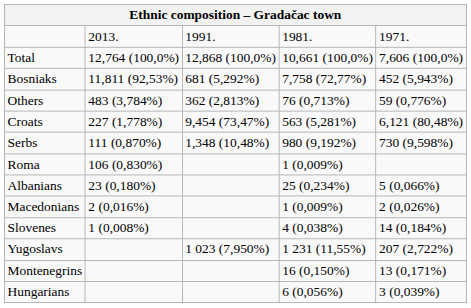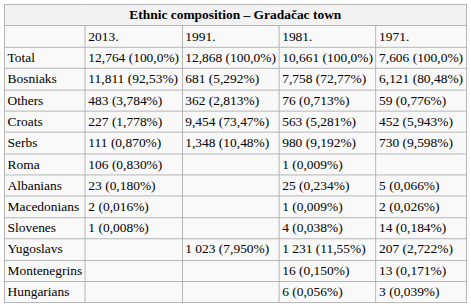 <table class="wikitable">
 <tr>
 <th colspan="8">Ethnic composition – Gradačac town</th>
 </tr>
 <tr>
 <td></td>
 <td>2013.</td>
 <td>1991.</td>
 <td>1981.</td>
 <td>1971.</td>
 </tr>
 <tr>
 <td>Total</td>
 <td>12,764 (100,0%)</td>
 <td>12,868 (100,0%)</td>
 <td>10,661 (100,0%)</td>
 <td>7,606 (100,0%)</td>
 </tr>
 <tr>
 <td>Bosniaks</td>
 <td>11,811 (92,53%)</td>
 <td>681 (5,292%)</td>
 <td>7,758 (72,77%)</td>
-<td>452 (5,943%)</td>
+<td>6,121 (80,48%)</td>
 </tr>
 <tr>
 <td>Others</td>
 <td>483 (3,784%)</td>
 <td>362 (2,813%)</td>
 <td>76 (0,713%)</td>
 <td>59 (0,776%)</td>
 </tr>
 <tr>
 <td>Croats</td>
 <td>227 (1,778%)</td>
 <td>9,454 (73,47%)</td>
 <td>563 (5,281%)</td>
-<td>6,121 (80,48%)</td>
+<td>452 (5,943%)</td>
 </tr>
 <tr>
 <td>Serbs</td>
 <td>111 (0,870%)</td>
 <td>1,348 (10,48%)</td>
 <td>980 (9,192%)</td>
 <td>730 (9,598%)</td>
 </tr>
 <tr>
 <td>Roma</td>
 <td>106 (0,830%)</td>
 <td></td>
 <td>1 (0,009%)</td>
 <td></td>
 </tr>
 <tr>
 <td>Albanians</td>
 <td>23 (0,180%)</td>
 <td></td>
 <td>25 (0,234%)</td>
 <td>5 (0,066%)</td>
 </tr>
 <tr>
 <td>Macedonians</td>
 <td>2 (0,016%)</td>
 <td></td>
 <td>1 (0,009%)</td>
 <td>2 (0,026%)</td>
 </tr>
 <tr>
 <td>Slovenes</td>
 <td>1 (0,008%)</td>
 <td></td>
 <td>4 (0,038%)</td>
 <td>14 (0,184%)</td>
 </tr>
 <tr>
 <td>Yugoslavs</td>
 <td></td>
 <td>1 023 (7,950%)</td>
 <td>1 231 (11,55%)</td>
 <td>207 (2,722%)</td>
 </tr>
 <tr>
 <td>Montenegrins</td>
 <td></td>
 <td></td>
 <td>16 (0,150%)</td>
 <td>13 (0,171%)</td>
 </tr>
 <tr>
 <td>Hungarians</td>
 <td></td>
 <td></td>
 <td>6 (0,056%)</td>
 <td>3 (0,039%)</td>
 </tr>
 </table>
